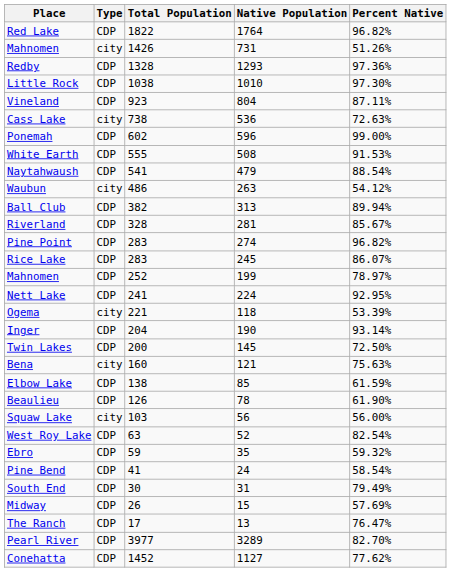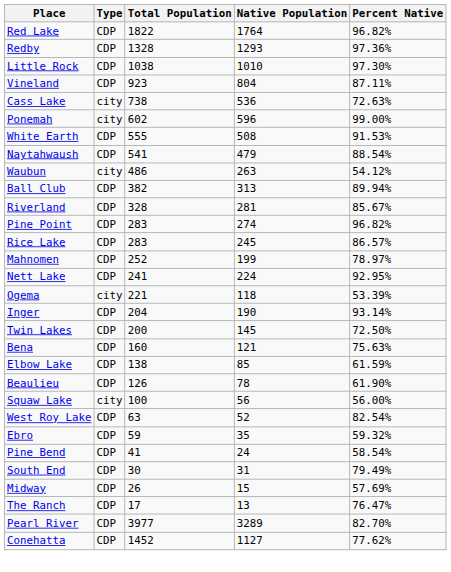 <table class="wikitable sortable">
 <tr>
 <th>Place</th>
 <th>Type</th>
 <th>Total Population</th>
 <th>Native Population</th>
 <th>Percent Native</th>
 </tr>
 <tr>
 <td><a href='#'>Red Lake</a></td>
 <td>CDP</td>
 <td>1822</td>
 <td>1764</td>
 <td>96.82%</td>
-</tr>
-<tr>
-<td><a href='#'>Mahnomen</a></td>
-<td>city</td>
-<td>1426</td>
-<td>731</td>
-<td>51.26%</td>
 </tr>
 <tr>
 <td><a href='#'>Redby</a></td>
 <td>CDP</td>
 <td>1328</td>
 <td>1293</td>
 <td>97.36%</td>
 </tr>
 <tr>
 <td><a href='#'>Little Rock</a></td>
 <td>CDP</td>
 <td>1038</td>
 <td>1010</td>
 <td>97.30%</td>
 </tr>
 <tr>
 <td><a href='#'>Vineland</a></td>
 <td>CDP</td>
 <td>923</td>
 <td>804</td>
 <td>87.11%</td>
 </tr>
 <tr>
 <td><a href='#'>Cass Lake</a></td>
 <td>city</td>
 <td>738</td>
 <td>536</td>
 <td>72.63%</td>
 </tr>
 <tr>
 <td><a href='#'>Ponemah</a></td>
-<td>CDP</td>
+<td>city</td>
 <td>602</td>
 <td>596</td>
 <td>99.00%</td>
 </tr>
 <tr>
 <td><a href='#'>White Earth</a></td>
 <td>CDP</td>
 <td>555</td>
 <td>508</td>
 <td>91.53%</td>
 </tr>
 <tr>
 <td><a href='#'>Naytahwaush</a></td>
 <td>CDP</td>
 <td>541</td>
 <td>479</td>
 <td>88.54%</td>
 </tr>
 <tr>
 <td><a href='#'>Waubun</a></td>
 <td>city</td>
 <td>486</td>
 <td>263</td>
 <td>54.12%</td>
 </tr>
 <tr>
 <td><a href='#'>Ball Club</a></td>
 <td>CDP</td>
 <td>382</td>
 <td>313</td>
 <td>89.94%</td>
 </tr>
 <tr>
 <td><a href='#'>Riverland</a></td>
 <td>CDP</td>
 <td>328</td>
 <td>281</td>
 <td>85.67%</td>
 </tr>
 <tr>
 <td><a href='#'>Pine Point</a></td>
 <td>CDP</td>
 <td>283</td>
 <td>274</td>
 <td>96.82%</td>
 </tr>
 <tr>
 <td><a href='#'>Rice Lake</a></td>
 <td>CDP</td>
 <td>283</td>
 <td>245</td>
-<td>86.07%</td>
+<td>86.57%</td>
 </tr>
 <tr>
 <td><a href='#'>Mahnomen</a></td>
 <td>CDP</td>
 <td>252</td>
 <td>199</td>
 <td>78.97%</td>
 </tr>
 <tr>
 <td><a href='#'>Nett Lake</a></td>
 <td>CDP</td>
 <td>241</td>
 <td>224</td>
 <td>92.95%</td>
 </tr>
 <tr>
 <td><a href='#'>Ogema</a></td>
 <td>city</td>
 <td>221</td>
 <td>118</td>
 <td>53.39%</td>
 </tr>
 <tr>
 <td><a href='#'>Inger</a></td>
 <td>CDP</td>
 <td>204</td>
 <td>190</td>
 <td>93.14%</td>
 </tr>
 <tr>
 <td><a href='#'>Twin Lakes</a></td>
 <td>CDP</td>
 <td>200</td>
 <td>145</td>
 <td>72.50%</td>
 </tr>
 <tr>
 <td><a href='#'>Bena</a></td>
-<td>city</td>
+<td>CDP</td>
 <td>160</td>
 <td>121</td>
 <td>75.63%</td>
 </tr>
 <tr>
 <td><a href='#'>Elbow Lake</a></td>
 <td>CDP</td>
 <td>138</td>
 <td>85</td>
 <td>61.59%</td>
 </tr>
 <tr>
 <td><a href='#'>Beaulieu</a></td>
 <td>CDP</td>
 <td>126</td>
 <td>78</td>
 <td>61.90%</td>
 </tr>
 <tr>
 <td><a href='#'>Squaw Lake</a></td>
 <td>city</td>
-<td>103</td>
+<td>100</td>
 <td>56</td>
 <td>56.00%</td>
 </tr>
 <tr>
 <td><a href='#'>West Roy Lake</a></td>
 <td>CDP</td>
 <td>63</td>
 <td>52</td>
 <td>82.54%</td>
 </tr>
 <tr>
 <td><a href='#'>Ebro</a></td>
 <td>CDP</td>
 <td>59</td>
 <td>35</td>
 <td>59.32%</td>
 </tr>
 <tr>
 <td><a href='#'>Pine Bend</a></td>
 <td>CDP</td>
 <td>41</td>
 <td>24</td>
 <td>58.54%</td>
 </tr>
 <tr>
 <td><a href='#'>South End</a></td>
 <td>CDP</td>
 <td>30</td>
 <td>31</td>
 <td>79.49%</td>
 </tr>
 <tr>
 <td><a href='#'>Midway</a></td>
 <td>CDP</td>
 <td>26</td>
 <td>15</td>
 <td>57.69%</td>
 </tr>
 <tr>
 <td><a href='#'>The Ranch</a></td>
 <td>CDP</td>
 <td>17</td>
 <td>13</td>
 <td>76.47%</td>
 </tr>
 <tr>
 <td><a href='#'>Pearl River</a></td>
 <td>CDP</td>
 <td>3977</td>
 <td>3289</td>
 <td>82.70%</td>
 </tr>
 <tr>
 <td><a href='#'>Conehatta</a></td>
 <td>CDP</td>
 <td>1452</td>
 <td>1127</td>
 <td>77.62%</td>
 </tr>
 </table>
